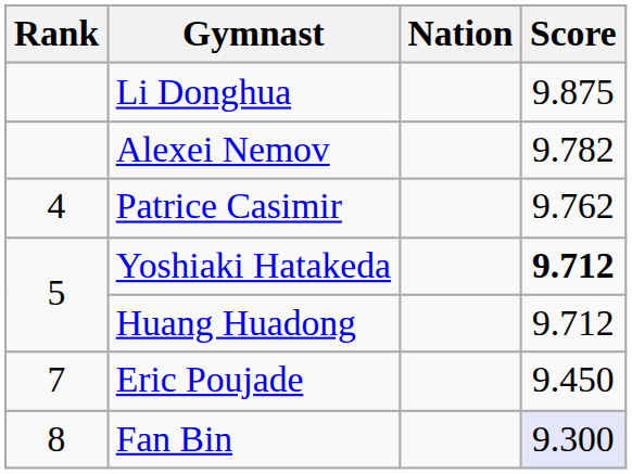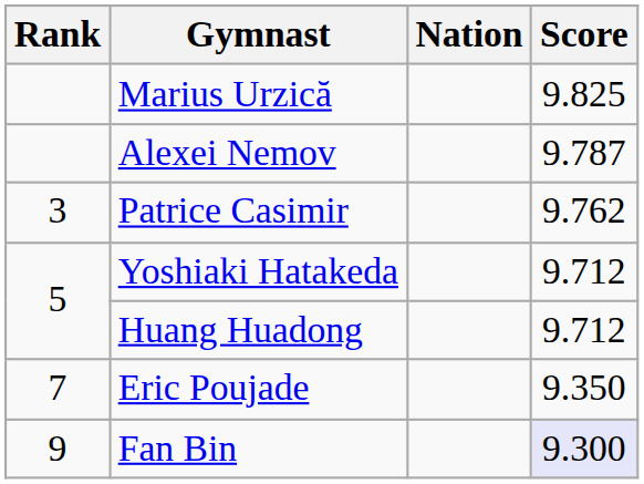 <table class="wikitable sortable" style="text-align:center">
 <tr>
 <th>Rank</th>
 <th>Gymnast</th>
 <th>Nation</th>
 <th>Score</th>
 </tr>
 <tr>
 <td></td>
-<td align=left><a href='#'>Li Donghua</a></td>
+<td align=left><a href='#'>Marius Urzică</a></td>
 <td align=left></td>
-<td>9.875</td>
+<td>9.825</td>
 </tr>
 <tr>
 <td></td>
 <td align=left><a href='#'>Alexei Nemov</a></td>
 <td align=left></td>
-<td>9.782</td>
+<td>9.787</td>
 </tr>
 <tr>
-<td>4</td>
+<td>3</td>
 <td align=left><a href='#'>Patrice Casimir</a></td>
 <td align=left></td>
 <td>9.762</td>
 </tr>
 <tr>
 <td rowspan=2>5</td>
 <td align=left><a href='#'>Yoshiaki Hatakeda</a></td>
 <td align=left></td>
-<td><strong>9.712</strong></td>
+<td>9.712</td>
 </tr>
 <tr>
 <td align=left><a href='#'>Huang Huadong</a></td>
 <td align=left></td>
 <td>9.712</td>
 </tr>
 <tr>
 <td>7</td>
 <td align=left><a href='#'>Eric Poujade</a></td>
 <td align=left></td>
-<td>9.450</td>
+<td>9.350</td>
 </tr>
 <tr>
-<td>8</td>
+<td>9</td>
 <td align=left><a href='#'>Fan Bin</a></td>
 <td align=left></td>
 <td style="background: lavender;">9.300</td>
 </tr>
 </table>
